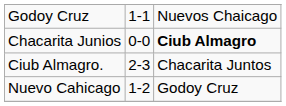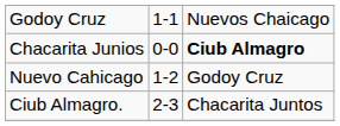 <table class="wikitable">
 <tr>
 </tr>
 <tr>
 <td>Godoy Cruz</td>
 <td>1-1</td>
 <td>Nuevos Chaicago</td>
 </tr>
 <tr>
 <td>Chacarita Junios</td>
 <td>0-0</td>
 <td><strong>Ciub Almagro</strong></td>
 </tr>
 <tr>
+<td>Nuevo Cahicago</td>
+<td>1-2</td>
+<td>Godoy Cruz</td>
+</tr>
+<tr>
 <td>Ciub Almagro.</td>
 <td>2-3</td>
 <td>Chacarita Juntos</td>
 </tr>
 <tr>
-<td>Nuevo Cahicago</td>
-<td>1-2</td>
-<td>Godoy Cruz</td>
-</tr>
-<tr>
 </tr>
 </table>
